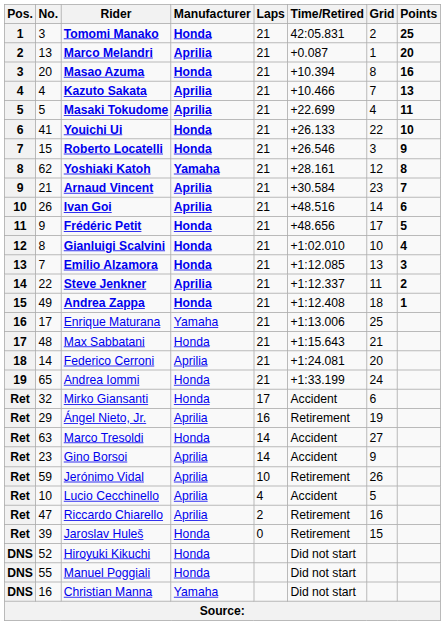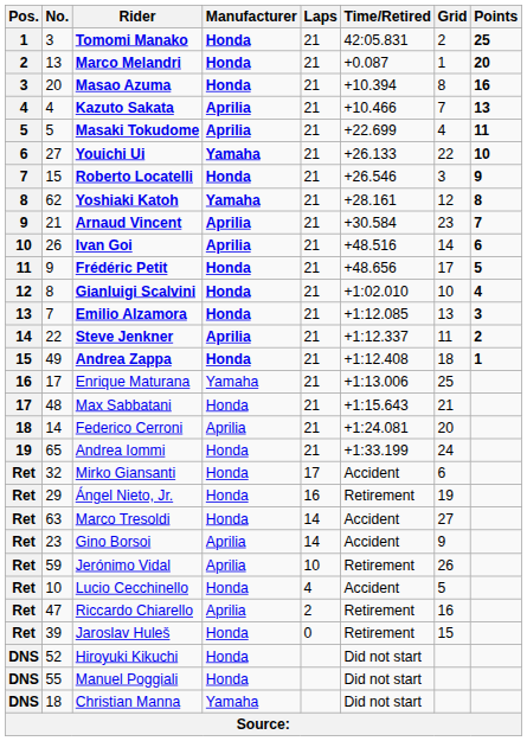 <table class="wikitable" style="font-size: 95%;">
 <tr>
 <th>Pos.</th>
 <th>No.</th>
 <th>Rider</th>
 <th>Manufacturer</th>
 <th>Laps</th>
 <th>Time/Retired</th>
 <th>Grid</th>
 <th>Points</th>
 </tr>
 <tr>
 <th>1</th>
 <td>3</td>
 <td> <strong><a href='#'>Tomomi Manako</a></strong></td>
 <td><strong><a href='#'>Honda</a></strong></td>
 <td>21</td>
 <td>42:05.831</td>
 <td>2</td>
 <td><strong>25</strong></td>
 </tr>
 <tr>
 <th>2</th>
 <td>13</td>
 <td> <strong><a href='#'>Marco Melandri</a></strong></td>
-<td><strong><a href='#'>Aprilia</a></strong></td>
+<td><strong><a href='#'>Honda</a></strong></td>
 <td>21</td>
 <td>+0.087</td>
 <td>1</td>
 <td><strong>20</strong></td>
 </tr>
 <tr>
 <th>3</th>
 <td>20</td>
 <td> <strong><a href='#'>Masao Azuma</a></strong></td>
 <td><strong><a href='#'>Honda</a></strong></td>
 <td>21</td>
 <td>+10.394</td>
 <td>8</td>
 <td><strong>16</strong></td>
 </tr>
 <tr>
 <th>4</th>
 <td>4</td>
 <td> <strong><a href='#'>Kazuto Sakata</a></strong></td>
 <td><strong><a href='#'>Aprilia</a></strong></td>
 <td>21</td>
 <td>+10.466</td>
 <td>7</td>
 <td><strong>13</strong></td>
 </tr>
 <tr>
 <th>5</th>
 <td>5</td>
 <td> <strong><a href='#'>Masaki Tokudome</a></strong></td>
 <td><strong><a href='#'>Aprilia</a></strong></td>
 <td>21</td>
 <td>+22.699</td>
 <td>4</td>
 <td><strong>11</strong></td>
 </tr>
 <tr>
 <th>6</th>
-<td>41</td>
+<td>27</td>
 <td> <strong><a href='#'>Youichi Ui</a></strong></td>
-<td><strong><a href='#'>Honda</a></strong></td>
+<td><strong><a href='#'>Yamaha</a></strong></td>
 <td>21</td>
 <td>+26.133</td>
 <td>22</td>
 <td><strong>10</strong></td>
 </tr>
 <tr>
 <th>7</th>
 <td>15</td>
 <td> <strong><a href='#'>Roberto Locatelli</a></strong></td>
 <td><strong><a href='#'>Honda</a></strong></td>
 <td>21</td>
 <td>+26.546</td>
 <td>3</td>
 <td><strong>9</strong></td>
 </tr>
 <tr>
 <th>8</th>
 <td>62</td>
 <td> <strong><a href='#'>Yoshiaki Katoh</a></strong></td>
 <td><strong><a href='#'>Yamaha</a></strong></td>
 <td>21</td>
 <td>+28.161</td>
 <td>12</td>
 <td><strong>8</strong></td>
 </tr>
 <tr>
 <th>9</th>
 <td>21</td>
 <td> <strong><a href='#'>Arnaud Vincent</a></strong></td>
 <td><strong><a href='#'>Aprilia</a></strong></td>
 <td>21</td>
 <td>+30.584</td>
 <td>23</td>
 <td><strong>7</strong></td>
 </tr>
 <tr>
 <th>10</th>
 <td>26</td>
 <td> <strong><a href='#'>Ivan Goi</a></strong></td>
 <td><strong><a href='#'>Aprilia</a></strong></td>
 <td>21</td>
 <td>+48.516</td>
 <td>14</td>
 <td><strong>6</strong></td>
 </tr>
 <tr>
 <th>11</th>
 <td>9</td>
 <td> <strong><a href='#'>Frédéric Petit</a></strong></td>
 <td><strong><a href='#'>Honda</a></strong></td>
 <td>21</td>
 <td>+48.656</td>
 <td>17</td>
 <td><strong>5</strong></td>
 </tr>
 <tr>
 <th>12</th>
 <td>8</td>
 <td> <strong><a href='#'>Gianluigi Scalvini</a></strong></td>
 <td><strong><a href='#'>Honda</a></strong></td>
 <td>21</td>
 <td>+1:02.010</td>
 <td>10</td>
 <td><strong>4</strong></td>
 </tr>
 <tr>
 <th>13</th>
 <td>7</td>
 <td> <strong><a href='#'>Emilio Alzamora</a></strong></td>
 <td><strong><a href='#'>Honda</a></strong></td>
 <td>21</td>
 <td>+1:12.085</td>
 <td>13</td>
 <td><strong>3</strong></td>
 </tr>
 <tr>
 <th>14</th>
 <td>22</td>
 <td> <strong><a href='#'>Steve Jenkner</a></strong></td>
 <td><strong><a href='#'>Aprilia</a></strong></td>
 <td>21</td>
 <td>+1:12.337</td>
 <td>11</td>
 <td><strong>2</strong></td>
 </tr>
 <tr>
 <th>15</th>
 <td>49</td>
 <td> <strong><a href='#'>Andrea Zappa</a></strong></td>
 <td><strong><a href='#'>Honda</a></strong></td>
 <td>21</td>
 <td>+1:12.408</td>
 <td>18</td>
 <td><strong>1</strong></td>
 </tr>
 <tr>
 <th>16</th>
 <td>17</td>
 <td> <a href='#'>Enrique Maturana</a></td>
 <td><a href='#'>Yamaha</a></td>
 <td>21</td>
 <td>+1:13.006</td>
 <td>25</td>
 <td></td>
 </tr>
 <tr>
 <th>17</th>
 <td>48</td>
 <td> <a href='#'>Max Sabbatani</a></td>
 <td><a href='#'>Honda</a></td>
 <td>21</td>
 <td>+1:15.643</td>
 <td>21</td>
 <td></td>
 </tr>
 <tr>
 <th>18</th>
 <td>14</td>
 <td> <a href='#'>Federico Cerroni</a></td>
 <td><a href='#'>Aprilia</a></td>
 <td>21</td>
 <td>+1:24.081</td>
 <td>20</td>
 <td></td>
 </tr>
 <tr>
 <th>19</th>
 <td>65</td>
 <td> <a href='#'>Andrea Iommi</a></td>
 <td><a href='#'>Honda</a></td>
 <td>21</td>
 <td>+1:33.199</td>
 <td>24</td>
 <td></td>
 </tr>
 <tr>
 <th>Ret</th>
 <td>32</td>
 <td> <a href='#'>Mirko Giansanti</a></td>
 <td><a href='#'>Honda</a></td>
 <td>17</td>
 <td>Accident</td>
 <td>6</td>
 <td></td>
 </tr>
 <tr>
 <th>Ret</th>
 <td>29</td>
 <td> <a href='#'>Ángel Nieto, Jr.</a></td>
-<td><a href='#'>Aprilia</a></td>
+<td><a href='#'>Honda</a></td>
 <td>16</td>
 <td>Retirement</td>
 <td>19</td>
 <td></td>
 </tr>
 <tr>
 <th>Ret</th>
 <td>63</td>
 <td> <a href='#'>Marco Tresoldi</a></td>
 <td><a href='#'>Honda</a></td>
 <td>14</td>
 <td>Accident</td>
 <td>27</td>
 <td></td>
 </tr>
 <tr>
 <th>Ret</th>
 <td>23</td>
 <td> <a href='#'>Gino Borsoi</a></td>
 <td><a href='#'>Aprilia</a></td>
 <td>14</td>
 <td>Accident</td>
 <td>9</td>
 <td></td>
 </tr>
 <tr>
 <th>Ret</th>
 <td>59</td>
 <td> <a href='#'>Jerónimo Vidal</a></td>
 <td><a href='#'>Aprilia</a></td>
 <td>10</td>
 <td>Retirement</td>
 <td>26</td>
 <td></td>
 </tr>
 <tr>
 <th>Ret</th>
 <td>10</td>
 <td> <a href='#'>Lucio Cecchinello</a></td>
-<td><a href='#'>Aprilia</a></td>
+<td><a href='#'>Honda</a></td>
 <td>4</td>
 <td>Accident</td>
 <td>5</td>
 <td></td>
 </tr>
 <tr>
 <th>Ret</th>
 <td>47</td>
 <td> <a href='#'>Riccardo Chiarello</a></td>
 <td><a href='#'>Aprilia</a></td>
 <td>2</td>
 <td>Retirement</td>
 <td>16</td>
 <td></td>
 </tr>
 <tr>
 <th>Ret</th>
 <td>39</td>
 <td> <a href='#'>Jaroslav Huleš</a></td>
 <td><a href='#'>Honda</a></td>
 <td>0</td>
 <td>Retirement</td>
 <td>15</td>
 <td></td>
 </tr>
 <tr>
 <th>DNS</th>
 <td>52</td>
 <td> <a href='#'>Hiroyuki Kikuchi</a></td>
 <td><a href='#'>Honda</a></td>
 <td></td>
 <td>Did not start</td>
 <td></td>
 <td></td>
 </tr>
 <tr>
 <th>DNS</th>
 <td>55</td>
 <td> <a href='#'>Manuel Poggiali</a></td>
 <td><a href='#'>Honda</a></td>
 <td></td>
 <td>Did not start</td>
 <td></td>
 <td></td>
 </tr>
 <tr>
 <th>DNS</th>
-<td>16</td>
+<td>18</td>
 <td> <a href='#'>Christian Manna</a></td>
 <td><a href='#'>Yamaha</a></td>
 <td></td>
 <td>Did not start</td>
 <td></td>
 <td></td>
 </tr>
 <tr>
 <th colspan=8>Source: </th>
 </tr>
 </table>
